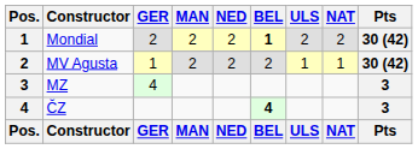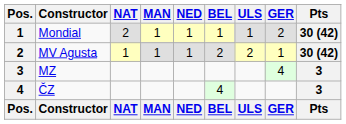 <table class="wikitable" style="font-size: 85%; text-align:center">
 <tr>
 <th>Pos.</th>
 <th>Constructor</th>
-<th><a href='#'>GER</a><br></th>
+<th><a href='#'>NAT</a><br></th>
 <th><a href='#'>MAN</a><br></th>
 <th><a href='#'>NED</a><br></th>
 <th><a href='#'>BEL</a><br></th>
 <th><a href='#'>ULS</a><br></th>
-<th><a href='#'>NAT</a><br></th>
+<th><a href='#'>GER</a><br></th>
 <th>Pts</th>
 </tr>
 <tr>
 <th>1</th>
 <td align="left"> <a href='#'>Mondial</a></td>
 <td style="background:#dfdfdf;">2</td>
-<td style="background:#ffffbf;">2</td>
-<td style="background:#ffffbf;">2</td>
-<td style="background:#ffffbf;"><strong>1</strong></td>
-<td style="background:#dfdfdf;">2</td>
+<td style="background:#ffffbf;">1</td>
+<td style="background:#ffffbf;">1</td>
+<td style="background:#ffffbf;">1</td>
+<td style="background:#dfdfdf;">1</td>
 <td style="background:#dfdfdf;">2</td>
 <th>30 (42)</th>
 </tr>
 <tr>
 <th>2</th>
 <td align="left"> <a href='#'>MV Agusta</a></td>
 <td style="background:#ffffbf;">1</td>
+<td style="background:#dfdfdf;">1</td>
+<td style="background:#dfdfdf;">1</td>
 <td style="background:#dfdfdf;">2</td>
-<td style="background:#dfdfdf;">2</td>
-<td style="background:#dfdfdf;">2</td>
-<td style="background:#ffffbf;">1</td>
+<td style="background:#ffffbf;">2</td>
 <td style="background:#ffffbf;">1</td>
 <th>30 (42)</th>
 </tr>
 <tr>
 <th>3</th>
 <td align="left"> <a href='#'>MZ</a></td>
-<td style="background:#dfffdf;">4</td>
 <td></td>
 <td></td>
 <td></td>
 <td></td>
 <td></td>
+<td style="background:#dfffdf;">4</td>
 <th>3</th>
 </tr>
 <tr>
 <th>4</th>
 <td align="left"> <a href='#'>ČZ</a></td>
 <td></td>
 <td></td>
 <td></td>
-<td style="background:#dfffdf;"><strong>4</strong></td>
+<td style="background:#dfffdf;">4</td>
 <td></td>
 <td></td>
 <th>3</th>
 </tr>
 <tr>
 <th>Pos.</th>
 <th>Constructor</th>
-<th><a href='#'>GER</a><br></th>
+<th><a href='#'>NAT</a><br></th>
 <th><a href='#'>MAN</a><br></th>
 <th><a href='#'>NED</a><br></th>
 <th><a href='#'>BEL</a><br></th>
 <th><a href='#'>ULS</a><br></th>
-<th><a href='#'>NAT</a><br></th>
+<th><a href='#'>GER</a><br></th>
 <th>Pts</th>
 </tr>
 </table>
